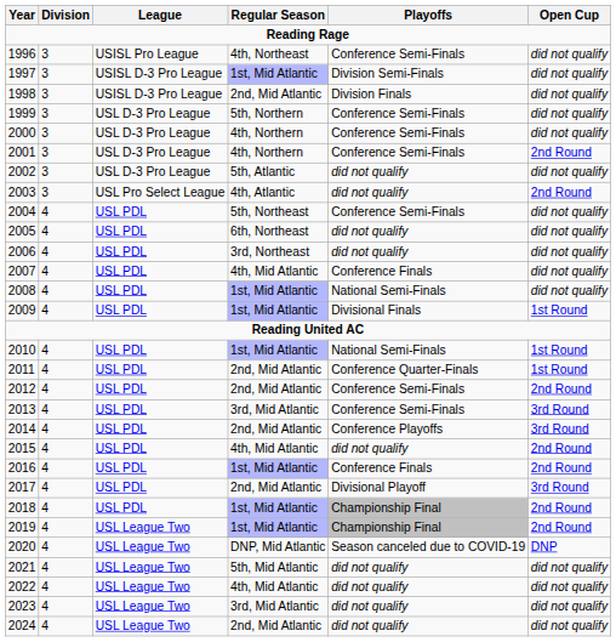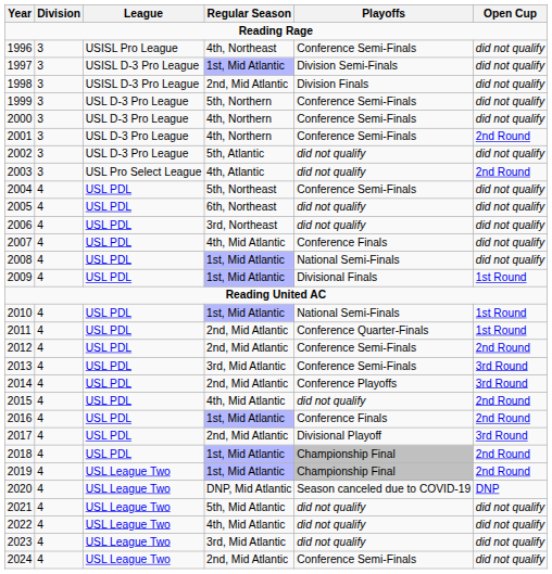 <table class="wikitable">
 <tr>
 <th>Year</th>
 <th>Division</th>
 <th>League</th>
 <th>Regular Season</th>
 <th>Playoffs</th>
 <th>Open Cup</th>
 </tr>
 <tr>
 <td colspan=6 align=center><strong>Reading Rage</strong></td>
 </tr>
 <tr>
 <td>1996</td>
 <td>3</td>
 <td>USISL Pro League</td>
 <td>4th, Northeast</td>
 <td>Conference Semi-Finals</td>
 <td><em>did not qualify</em></td>
 </tr>
 <tr>
 <td>1997</td>
 <td>3</td>
 <td>USISL D-3 Pro League</td>
 <td style="background:#b3b7ff;">1st, Mid Atlantic</td>
 <td>Division Semi-Finals</td>
 <td><em>did not qualify</em></td>
 </tr>
 <tr>
 <td>1998</td>
 <td>3</td>
 <td>USISL D-3 Pro League</td>
 <td>2nd, Mid Atlantic</td>
 <td>Division Finals</td>
 <td><em>did not qualify</em></td>
 </tr>
 <tr>
 <td>1999</td>
 <td>3</td>
 <td>USL D-3 Pro League</td>
 <td>5th, Northern</td>
 <td>Conference Semi-Finals</td>
 <td><em>did not qualify</em></td>
 </tr>
 <tr>
 <td>2000</td>
 <td>3</td>
 <td>USL D-3 Pro League</td>
 <td>4th, Northern</td>
 <td>Conference Semi-Finals</td>
 <td><em>did not qualify</em></td>
 </tr>
 <tr>
 <td>2001</td>
 <td>3</td>
 <td>USL D-3 Pro League</td>
 <td>4th, Northern</td>
 <td>Conference Semi-Finals</td>
 <td><a href='#'>2nd Round</a></td>
 </tr>
 <tr>
 <td>2002</td>
 <td>3</td>
 <td>USL D-3 Pro League</td>
 <td>5th, Atlantic</td>
 <td><em>did not qualify</em></td>
 <td><em>did not qualify</em></td>
 </tr>
 <tr>
 <td>2003</td>
 <td>3</td>
 <td>USL Pro Select League</td>
 <td>4th, Atlantic</td>
 <td><em>did not qualify</em></td>
 <td><a href='#'>2nd Round</a></td>
 </tr>
 <tr>
 <td>2004</td>
 <td>4</td>
 <td><a href='#'>USL PDL</a></td>
 <td>5th, Northeast</td>
 <td>Conference Semi-Finals</td>
 <td><em>did not qualify</em></td>
 </tr>
 <tr>
 <td>2005</td>
 <td>4</td>
 <td><a href='#'>USL PDL</a></td>
 <td>6th, Northeast</td>
 <td><em>did not qualify</em></td>
 <td><em>did not qualify</em></td>
 </tr>
 <tr>
 <td>2006</td>
 <td>4</td>
 <td><a href='#'>USL PDL</a></td>
 <td>3rd, Northeast</td>
 <td><em>did not qualify</em></td>
 <td><em>did not qualify</em></td>
 </tr>
 <tr>
 <td>2007</td>
 <td>4</td>
 <td><a href='#'>USL PDL</a></td>
 <td>4th, Mid Atlantic</td>
 <td>Conference Finals</td>
 <td><em>did not qualify</em></td>
 </tr>
 <tr>
 <td>2008</td>
 <td>4</td>
 <td><a href='#'>USL PDL</a></td>
 <td style="background:#b3b7ff;">1st, Mid Atlantic</td>
 <td>National Semi-Finals</td>
 <td><em>did not qualify</em></td>
 </tr>
 <tr>
 <td>2009</td>
 <td>4</td>
 <td><a href='#'>USL PDL</a></td>
 <td style="background:#b3b7ff;">1st, Mid Atlantic</td>
 <td>Divisional Finals</td>
 <td><a href='#'>1st Round</a></td>
 </tr>
 <tr>
 <td colspan=6 align=center><strong>Reading United AC</strong></td>
 </tr>
 <tr>
 <td>2010</td>
 <td>4</td>
 <td><a href='#'>USL PDL</a></td>
 <td style="background:#b3b7ff;">1st, Mid Atlantic</td>
 <td>National Semi-Finals</td>
 <td><a href='#'>1st Round</a></td>
 </tr>
 <tr>
 <td>2011</td>
 <td>4</td>
 <td><a href='#'>USL PDL</a></td>
 <td>2nd, Mid Atlantic</td>
 <td>Conference Quarter-Finals</td>
 <td><a href='#'>1st Round</a></td>
 </tr>
 <tr>
 <td>2012</td>
 <td>4</td>
 <td><a href='#'>USL PDL</a></td>
 <td>2nd, Mid Atlantic</td>
 <td>Conference Semi-Finals</td>
 <td><a href='#'>2nd Round</a></td>
 </tr>
 <tr>
 <td>2013</td>
 <td>4</td>
 <td><a href='#'>USL PDL</a></td>
 <td>3rd, Mid Atlantic</td>
 <td>Conference Semi-Finals</td>
 <td><a href='#'>3rd Round</a></td>
 </tr>
 <tr>
 <td>2014</td>
 <td>4</td>
 <td><a href='#'>USL PDL</a></td>
 <td>2nd, Mid Atlantic</td>
 <td>Conference Playoffs</td>
 <td><a href='#'>3rd Round</a></td>
 </tr>
 <tr>
 <td>2015</td>
 <td>4</td>
 <td><a href='#'>USL PDL</a></td>
 <td>4th, Mid Atlantic</td>
 <td><em>did not qualify</em></td>
 <td><a href='#'>2nd Round</a></td>
 </tr>
 <tr>
 <td>2016</td>
 <td>4</td>
 <td><a href='#'>USL PDL</a></td>
 <td style="background:#b3b7ff;">1st, Mid Atlantic</td>
 <td>Conference Finals</td>
 <td><a href='#'>2nd Round</a></td>
 </tr>
 <tr>
 <td>2017</td>
 <td>4</td>
 <td><a href='#'>USL PDL</a></td>
 <td>2nd, Mid Atlantic</td>
 <td>Divisional Playoff</td>
 <td><a href='#'>3rd Round</a></td>
 </tr>
 <tr>
 <td>2018</td>
 <td>4</td>
 <td><a href='#'>USL PDL</a></td>
 <td style="background:#b3b7ff;">1st, Mid Atlantic</td>
 <td bgcolor=silver>Championship Final</td>
 <td><a href='#'>2nd Round</a></td>
 </tr>
 <tr>
 <td>2019</td>
 <td>4</td>
 <td><a href='#'>USL League Two</a></td>
 <td style="background:#b3b7ff;">1st, Mid Atlantic</td>
 <td bgcolor=silver>Championship Final</td>
 <td><a href='#'>2nd Round</a></td>
 </tr>
 <tr>
 <td>2020</td>
 <td>4</td>
 <td><a href='#'>USL League Two</a></td>
 <td>DNP, Mid Atlantic</td>
 <td>Season canceled due to COVID-19</td>
 <td><a href='#'>DNP</a></td>
 </tr>
 <tr>
 <td>2021</td>
 <td>4</td>
 <td><a href='#'>USL League Two</a></td>
 <td>5th, Mid Atlantic</td>
 <td><em>did not qualify</em></td>
 <td><em>did not qualify</em></td>
 </tr>
 <tr>
 <td>2022</td>
 <td>4</td>
 <td><a href='#'>USL League Two</a></td>
 <td>4th, Mid Atlantic</td>
 <td><em>did not qualify</em></td>
 <td><em>did not qualify</em></td>
 </tr>
 <tr>
 <td>2023</td>
 <td>4</td>
 <td><a href='#'>USL League Two</a></td>
 <td>3rd, Mid Atlantic</td>
 <td><em>did not qualify</em></td>
 <td><em>did not qualify</em></td>
 </tr>
 <tr>
 <td>2024</td>
 <td>4</td>
 <td><a href='#'>USL League Two</a></td>
 <td>2nd, Mid Atlantic</td>
-<td><em>did not qualify</em></td>
+<td>Conference Semi-Finals</td>
 <td><em>did not qualify</em></td>
 </tr>
 </table>
